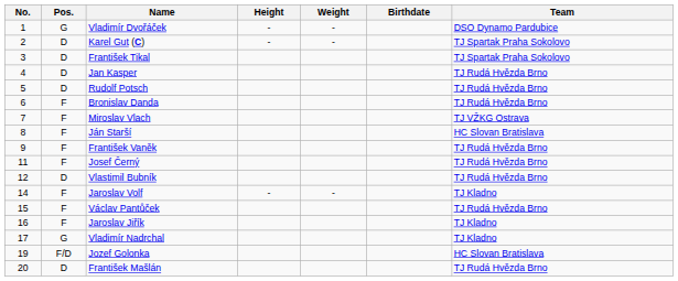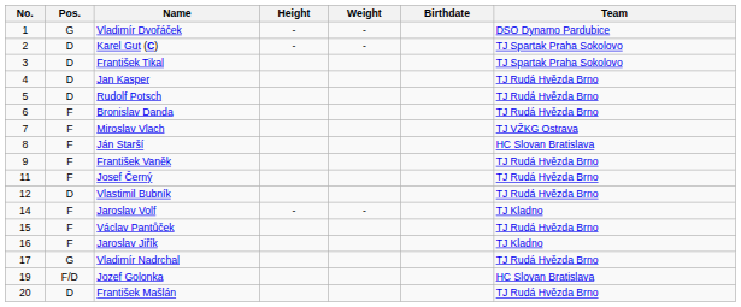 <table class="wikitable sortable" width="80%" style="font-size: 90%; text-align: center;">
 <tr>
 <th>No.</th>
 <th>Pos.</th>
 <th>Name</th>
 <th>Height</th>
 <th>Weight</th>
 <th>Birthdate</th>
 <th>Team</th>
 </tr>
 <tr>
 <td>1</td>
 <td>G</td>
 <td style="text-align:left;"><a href='#'>Vladimír Dvořáček</a></td>
 <td>-</td>
 <td>-</td>
 <td style="text-align:right;"></td>
 <td style="text-align:left;"> <a href='#'>DSO Dynamo Pardubice</a></td>
 </tr>
 <tr>
 <td>2</td>
 <td>D</td>
 <td style="text-align:left;"><a href='#'>Karel Gut</a> (<strong><a href='#'>C</a></strong>)</td>
 <td>-</td>
 <td>-</td>
 <td style="text-align:right;"></td>
 <td style="text-align:left;"> <a href='#'>TJ Spartak Praha Sokolovo</a></td>
 </tr>
 <tr>
 <td>3</td>
 <td>D</td>
 <td style="text-align:left;"><a href='#'>František Tikal</a></td>
 <td></td>
 <td></td>
 <td style="text-align:right;"></td>
 <td style="text-align:left;"> <a href='#'>TJ Spartak Praha Sokolovo</a></td>
 </tr>
 <tr>
 <td>4</td>
 <td>D</td>
 <td style="text-align:left;"><a href='#'>Jan Kasper</a></td>
 <td></td>
 <td></td>
 <td style="text-align:right;"></td>
 <td style="text-align:left;"> <a href='#'>TJ Rudá Hvězda Brno</a></td>
 </tr>
 <tr>
 <td>5</td>
 <td>D</td>
 <td style="text-align:left;"><a href='#'>Rudolf Potsch</a></td>
 <td></td>
 <td></td>
 <td style="text-align:right;"></td>
 <td style="text-align:left;"> <a href='#'>TJ Rudá Hvězda Brno</a></td>
 </tr>
 <tr>
 <td>6</td>
 <td>F</td>
 <td style="text-align:left;"><a href='#'>Bronislav Danda</a></td>
 <td></td>
 <td></td>
 <td style="text-align:right;"></td>
 <td style="text-align:left;"> <a href='#'>TJ Rudá Hvězda Brno</a></td>
 </tr>
 <tr>
 <td>7</td>
 <td>F</td>
 <td style="text-align:left;"><a href='#'>Miroslav Vlach</a></td>
 <td></td>
 <td></td>
 <td style="text-align:right;"></td>
 <td style="text-align:left;"> <a href='#'>TJ VŽKG Ostrava</a></td>
 </tr>
 <tr>
 <td>8</td>
 <td>F</td>
 <td style="text-align:left;"><a href='#'>Ján Starší</a></td>
 <td></td>
 <td></td>
 <td style="text-align:right;"></td>
 <td style="text-align:left;"> <a href='#'>HC Slovan Bratislava</a></td>
 </tr>
 <tr>
 <td>9</td>
 <td>F</td>
 <td style="text-align:left;"><a href='#'>František Vaněk</a></td>
 <td></td>
 <td></td>
 <td style="text-align:right;"></td>
 <td style="text-align:left;"> <a href='#'>TJ Rudá Hvězda Brno</a></td>
 </tr>
 <tr>
 <td>11</td>
 <td>F</td>
 <td style="text-align:left;"><a href='#'>Josef Černý</a></td>
 <td></td>
 <td></td>
 <td style="text-align:right;"></td>
 <td style="text-align:left;"> <a href='#'>TJ Rudá Hvězda Brno</a></td>
 </tr>
 <tr>
 <td>12</td>
 <td>D</td>
 <td style="text-align:left;"><a href='#'>Vlastimil Bubník</a></td>
 <td></td>
 <td></td>
 <td style="text-align:right;"></td>
 <td style="text-align:left;"> <a href='#'>TJ Rudá Hvězda Brno</a></td>
 </tr>
 <tr>
 <td>14</td>
 <td>F</td>
 <td style="text-align:left;"><a href='#'>Jaroslav Volf</a></td>
 <td>-</td>
 <td>-</td>
 <td style="text-align:right;"></td>
 <td style="text-align:left;"> <a href='#'>TJ Kladno</a></td>
 </tr>
 <tr>
 <td>15</td>
 <td>F</td>
 <td style="text-align:left;"><a href='#'>Václav Pantůček</a></td>
 <td></td>
 <td></td>
 <td style="text-align:right;"></td>
 <td style="text-align:left;"> <a href='#'>TJ Rudá Hvězda Brno</a></td>
 </tr>
 <tr>
 <td>16</td>
 <td>F</td>
 <td style="text-align:left;"><a href='#'>Jaroslav Jiřík</a></td>
 <td></td>
 <td></td>
 <td style="text-align:right;"></td>
 <td style="text-align:left;"> <a href='#'>TJ Kladno</a></td>
 </tr>
 <tr>
 <td>17</td>
 <td>G</td>
 <td style="text-align:left;"><a href='#'>Vladimír Nadrchal</a></td>
 <td></td>
 <td></td>
 <td style="text-align:right;"></td>
-<td style="text-align:left;"> <a href='#'>TJ Kladno</a></td>
+<td style="text-align:left;"> <a href='#'>TJ Rudá Hvězda Brno</a></td>
 </tr>
 <tr>
 <td>19</td>
 <td>F/D</td>
 <td style="text-align:left;"><a href='#'>Jozef Golonka</a></td>
 <td></td>
 <td></td>
 <td style="text-align:right;"></td>
 <td style="text-align:left;"> <a href='#'>HC Slovan Bratislava</a></td>
 </tr>
 <tr>
 <td>20</td>
 <td>D</td>
 <td style="text-align:left;"><a href='#'>František Mašlán</a></td>
 <td></td>
 <td></td>
 <td style="text-align:right;"></td>
 <td style="text-align:left;"> <a href='#'>TJ Rudá Hvězda Brno</a></td>
 </tr>
 </table>
